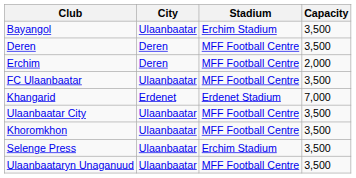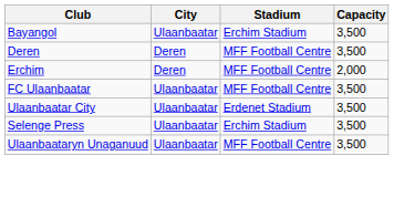 <table class="wikitable sortable" style="font-size:95%">
 <tr>
 <th>Club</th>
 <th>City</th>
 <th>Stadium</th>
 <th>Capacity</th>
 </tr>
 <tr>
 <td><a href='#'>Bayangol</a></td>
 <td><a href='#'>Ulaanbaatar</a></td>
 <td><a href='#'>Erchim Stadium</a></td>
 <td>3,500</td>
 </tr>
 <tr>
 <td><a href='#'>Deren</a></td>
 <td><a href='#'>Deren</a></td>
 <td><a href='#'>MFF Football Centre</a></td>
 <td>3,500</td>
 </tr>
 <tr>
 <td><a href='#'>Erchim</a></td>
 <td><a href='#'>Deren</a></td>
 <td><a href='#'>MFF Football Centre</a></td>
 <td>2,000</td>
 </tr>
 <tr>
 <td><a href='#'>FC Ulaanbaatar</a></td>
 <td><a href='#'>Ulaanbaatar</a></td>
 <td><a href='#'>MFF Football Centre</a></td>
 <td>3,500</td>
 </tr>
 <tr>
-<td><a href='#'>Khangarid</a></td>
-<td><a href='#'>Erdenet</a></td>
-<td><a href='#'>Erdenet Stadium</a></td>
-<td>7,000</td>
-</tr>
-<tr>
 <td><a href='#'>Ulaanbaatar City</a></td>
 <td><a href='#'>Ulaanbaatar</a></td>
-<td><a href='#'>MFF Football Centre</a></td>
-<td>3,500</td>
-</tr>
-<tr>
-<td><a href='#'>Khoromkhon</a></td>
-<td><a href='#'>Ulaanbaatar</a></td>
-<td><a href='#'>MFF Football Centre</a></td>
+<td><a href='#'>Erdenet Stadium</a></td>
 <td>3,500</td>
 </tr>
 <tr>
 <td><a href='#'>Selenge Press</a></td>
 <td><a href='#'>Ulaanbaatar</a></td>
 <td><a href='#'>Erchim Stadium</a></td>
 <td>3,500</td>
 </tr>
 <tr>
 <td><a href='#'>Ulaanbaataryn Unaganuud</a></td>
 <td><a href='#'>Ulaanbaatar</a></td>
 <td><a href='#'>MFF Football Centre</a></td>
 <td>3,500</td>
 </tr>
 </table>
